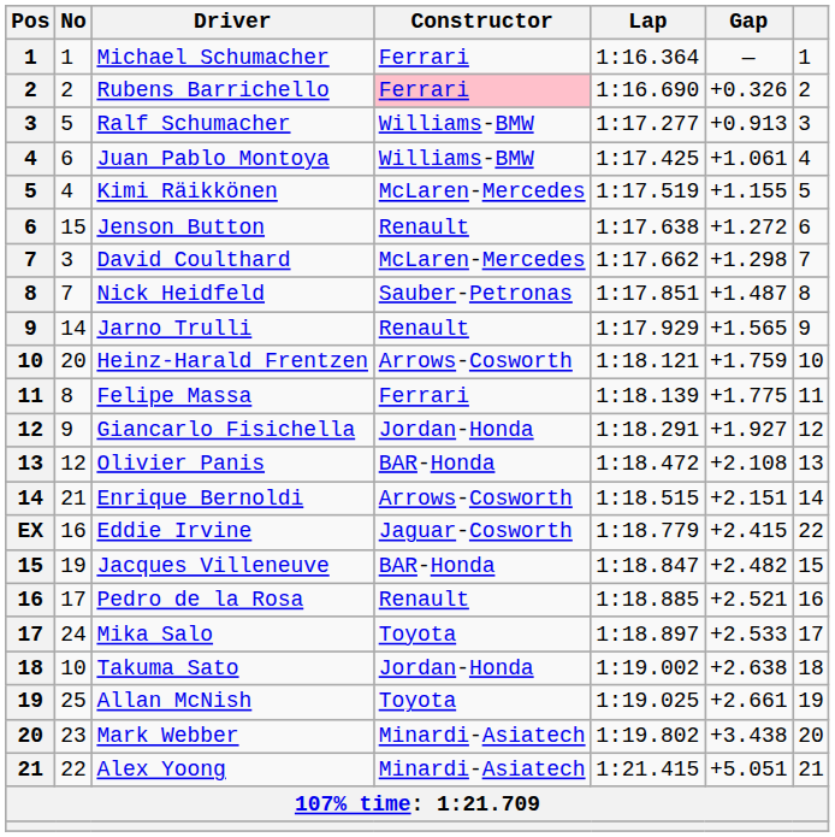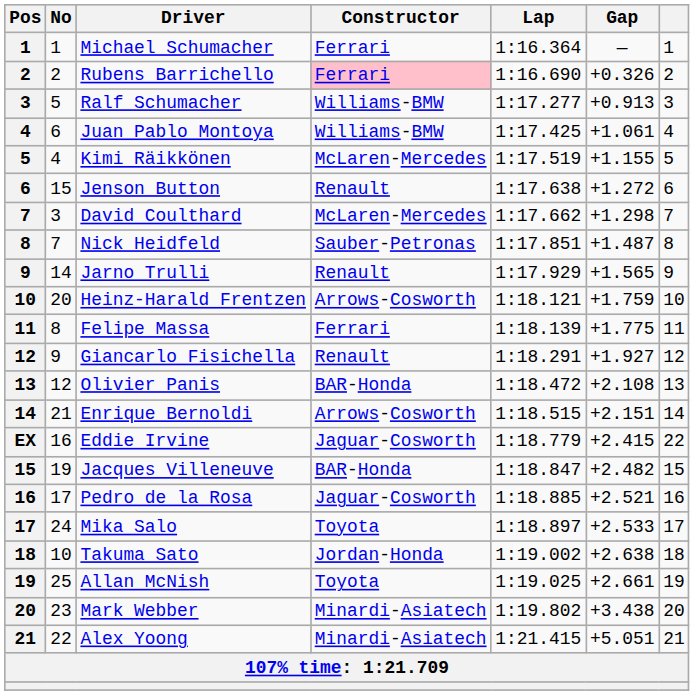 <table class="wikitable sortable" style="font-size:85%;">
 <tr>
 <th>Pos</th>
 <th>No</th>
 <th>Driver</th>
 <th>Constructor</th>
 <th>Lap</th>
 <th>Gap</th>
 <th></th>
 </tr>
 <tr>
 <th>1</th>
 <td>1</td>
 <td> <a href='#'>Michael Schumacher</a></td>
 <td><a href='#'>Ferrari</a></td>
 <td>1:16.364</td>
 <td align="center">—</td>
 <td>1</td>
 </tr>
 <tr>
 <th>2</th>
 <td>2</td>
 <td> <a href='#'>Rubens Barrichello</a></td>
 <td style="background: pink;"><a href='#'>Ferrari</a></td>
 <td>1:16.690</td>
 <td>+0.326</td>
 <td>2</td>
 </tr>
 <tr>
 <th>3</th>
 <td>5</td>
 <td> <a href='#'>Ralf Schumacher</a></td>
 <td><a href='#'>Williams</a>-<a href='#'>BMW</a></td>
 <td>1:17.277</td>
 <td>+0.913</td>
 <td>3</td>
 </tr>
 <tr>
 <th>4</th>
 <td>6</td>
 <td> <a href='#'>Juan Pablo Montoya</a></td>
 <td><a href='#'>Williams</a>-<a href='#'>BMW</a></td>
 <td>1:17.425</td>
 <td>+1.061</td>
 <td>4</td>
 </tr>
 <tr>
 <th>5</th>
 <td>4</td>
 <td> <a href='#'>Kimi Räikkönen</a></td>
 <td><a href='#'>McLaren</a>-<a href='#'>Mercedes</a></td>
 <td>1:17.519</td>
 <td>+1.155</td>
 <td>5</td>
 </tr>
 <tr>
 <th>6</th>
 <td>15</td>
 <td> <a href='#'>Jenson Button</a></td>
 <td><a href='#'>Renault</a></td>
 <td>1:17.638</td>
 <td>+1.272</td>
 <td>6</td>
 </tr>
 <tr>
 <th>7</th>
 <td>3</td>
 <td> <a href='#'>David Coulthard</a></td>
 <td><a href='#'>McLaren</a>-<a href='#'>Mercedes</a></td>
 <td>1:17.662</td>
 <td>+1.298</td>
 <td>7</td>
 </tr>
 <tr>
 <th>8</th>
 <td>7</td>
 <td> <a href='#'>Nick Heidfeld</a></td>
 <td><a href='#'>Sauber</a>-<a href='#'>Petronas</a></td>
 <td>1:17.851</td>
 <td>+1.487</td>
 <td>8</td>
 </tr>
 <tr>
 <th>9</th>
 <td>14</td>
 <td> <a href='#'>Jarno Trulli</a></td>
 <td><a href='#'>Renault</a></td>
 <td>1:17.929</td>
 <td>+1.565</td>
 <td>9</td>
 </tr>
 <tr>
 <th>10</th>
 <td>20</td>
 <td> <a href='#'>Heinz-Harald Frentzen</a></td>
 <td><a href='#'>Arrows</a>-<a href='#'>Cosworth</a></td>
 <td>1:18.121</td>
 <td>+1.759</td>
 <td>10</td>
 </tr>
 <tr>
 <th>11</th>
 <td>8</td>
 <td> <a href='#'>Felipe Massa</a></td>
 <td><a href='#'>Ferrari</a></td>
 <td>1:18.139</td>
 <td>+1.775</td>
 <td>11</td>
 </tr>
 <tr>
 <th>12</th>
 <td>9</td>
 <td> <a href='#'>Giancarlo Fisichella</a></td>
-<td><a href='#'>Jordan</a>-<a href='#'>Honda</a></td>
+<td><a href='#'>Renault</a></td>
 <td>1:18.291</td>
 <td>+1.927</td>
 <td>12</td>
 </tr>
 <tr>
 <th>13</th>
 <td>12</td>
 <td> <a href='#'>Olivier Panis</a></td>
 <td><a href='#'>BAR</a>-<a href='#'>Honda</a></td>
 <td>1:18.472</td>
 <td>+2.108</td>
 <td>13</td>
 </tr>
 <tr>
 <th>14</th>
 <td>21</td>
 <td> <a href='#'>Enrique Bernoldi</a></td>
 <td><a href='#'>Arrows</a>-<a href='#'>Cosworth</a></td>
 <td>1:18.515</td>
 <td>+2.151</td>
 <td>14</td>
 </tr>
 <tr>
 <th>EX</th>
 <td>16</td>
 <td> <a href='#'>Eddie Irvine</a></td>
 <td><a href='#'>Jaguar</a>-<a href='#'>Cosworth</a></td>
 <td>1:18.779</td>
 <td>+2.415</td>
 <td>22</td>
 </tr>
 <tr>
 <th>15</th>
 <td>19</td>
 <td> <a href='#'>Jacques Villeneuve</a></td>
 <td><a href='#'>BAR</a>-<a href='#'>Honda</a></td>
 <td>1:18.847</td>
 <td>+2.482</td>
 <td>15</td>
 </tr>
 <tr>
 <th>16</th>
 <td>17</td>
 <td> <a href='#'>Pedro de la Rosa</a></td>
-<td><a href='#'>Renault</a></td>
+<td><a href='#'>Jaguar</a>-<a href='#'>Cosworth</a></td>
 <td>1:18.885</td>
 <td>+2.521</td>
 <td>16</td>
 </tr>
 <tr>
 <th>17</th>
 <td>24</td>
 <td> <a href='#'>Mika Salo</a></td>
 <td><a href='#'>Toyota</a></td>
 <td>1:18.897</td>
 <td>+2.533</td>
 <td>17</td>
 </tr>
 <tr>
 <th>18</th>
 <td>10</td>
 <td> <a href='#'>Takuma Sato</a></td>
 <td><a href='#'>Jordan</a>-<a href='#'>Honda</a></td>
 <td>1:19.002</td>
 <td>+2.638</td>
 <td>18</td>
 </tr>
 <tr>
 <th>19</th>
 <td>25</td>
 <td> <a href='#'>Allan McNish</a></td>
 <td><a href='#'>Toyota</a></td>
 <td>1:19.025</td>
 <td>+2.661</td>
 <td>19</td>
 </tr>
 <tr>
 <th>20</th>
 <td>23</td>
 <td> <a href='#'>Mark Webber</a></td>
 <td><a href='#'>Minardi</a>-<a href='#'>Asiatech</a></td>
 <td>1:19.802</td>
 <td>+3.438</td>
 <td>20</td>
 </tr>
 <tr>
 <th>21</th>
 <td>22</td>
 <td> <a href='#'>Alex Yoong</a></td>
 <td><a href='#'>Minardi</a>-<a href='#'>Asiatech</a></td>
 <td>1:21.415</td>
 <td>+5.051</td>
 <td>21</td>
 </tr>
 <tr>
 <th colspan="7"><a href='#'>107% time</a>: 1:21.709</th>
 </tr>
 <tr>
 <th colspan="7"></th>
 </tr>
 </table>
